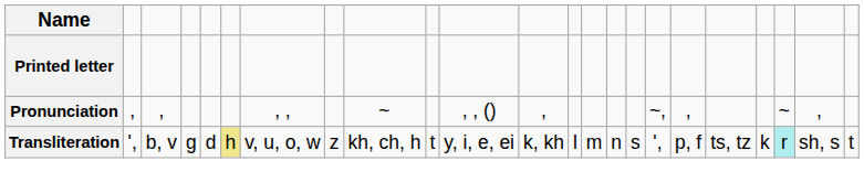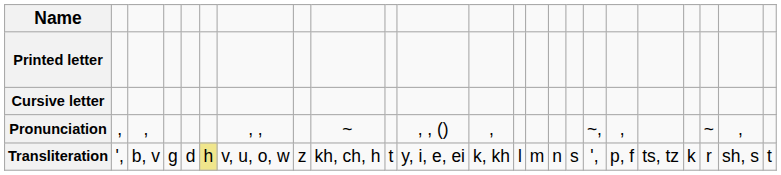 <table class="wikitable"  style="text-align:center;" class="wikitable">
 <tr>
 <th>Name</th>
 <td></td>
 <td></td>
 <td></td>
 <td></td>
 <td></td>
 <td></td>
 <td></td>
 <td></td>
 <td></td>
 <td></td>
 <td></td>
 <td></td>
 <td></td>
 <td></td>
 <td></td>
 <td></td>
 <td></td>
 <td></td>
 <td></td>
 <td></td>
 <td></td>
 <td></td>
 </tr>
 <tr>
 <th style="font-size:smaller">Printed letter</th>
 <td style="height:40px; font-size:150%; vertical-align:top;"></td>
 <td style="height:40px; font-size:150%; vertical-align:top;"></td>
 <td style="height:40px; font-size:150%; vertical-align:top;"></td>
 <td style="height:40px; font-size:150%; vertical-align:top;"></td>
 <td style="height:40px; font-size:150%; vertical-align:top;"></td>
 <td style="height:40px; font-size:150%; vertical-align:top;"></td>
 <td style="height:40px; font-size:150%; vertical-align:top;"></td>
 <td style="height:40px; font-size:150%; vertical-align:top;"></td>
 <td style="height:40px; font-size:150%; vertical-align:top;"></td>
 <td style="height:40px; font-size:150%; vertical-align:top;"></td>
 <td style="height:40px; font-size:150%; vertical-align:top;"><br></td>
 <td style="height:40px; font-size:150%; vertical-align:top;"></td>
 <td style="height:40px; font-size:150%; vertical-align:top;"><br></td>
 <td style="height:40px; font-size:150%; vertical-align:top;"><br></td>
 <td style="height:40px; font-size:150%; vertical-align:top;"></td>
 <td style="height:40px; font-size:150%; vertical-align:top;"></td>
 <td style="height:40px; font-size:150%; vertical-align:top;"><br></td>
 <td style="height:40px; font-size:150%; vertical-align:top;"><br></td>
 <td style="height:40px; font-size:150%; vertical-align:top;"></td>
 <td style="height:40px; font-size:150%; vertical-align:top;"></td>
 <td style="height:40px; font-size:150%; vertical-align:top;"></td>
 <td style="height:40px; font-size:150%; vertical-align:top;"></td>
 </tr>
 <tr>
+<th style="font-size:smaller">Cursive letter</th>
+<td></td>
+<td></td>
+<td></td>
+<td></td>
+<td></td>
+<td></td>
+<td></td>
+<td></td>
+<td></td>
+<td></td>
+<td><br></td>
+<td></td>
+<td><br></td>
+<td><br></td>
+<td></td>
+<td></td>
+<td><br></td>
+<td><br></td>
+<td></td>
+<td></td>
+<td></td>
+<td></td>
+</tr>
+<tr>
 <th style="font-size:smaller">Pronunciation</th>
 <td>, </td>
 <td>, </td>
 <td></td>
 <td></td>
 <td></td>
 <td> , , </td>
 <td></td>
 <td>~</td>
 <td></td>
 <td>, , ()</td>
 <td>, </td>
 <td></td>
 <td></td>
 <td></td>
 <td></td>
 <td>~, </td>
 <td>, </td>
 <td></td>
 <td></td>
 <td>~</td>
 <td>, </td>
 <td></td>
 </tr>
 <tr>
 <th style="font-size:smaller">Transliteration</th>
 <td>', </td>
 <td>b, v</td>
 <td>g</td>
 <td>d</td>
 <td style="background: khaki;">h</td>
 <td>v, u, o, w</td>
 <td>z</td>
 <td>kh, ch, h</td>
 <td>t</td>
 <td>y, i, e, ei</td>
 <td>k, kh</td>
 <td>l</td>
 <td>m</td>
 <td>n</td>
 <td>s</td>
 <td>', </td>
 <td>p, f</td>
 <td>ts, tz</td>
 <td>k</td>
-<td style="background: paleturquoise;">r</td>
+<td>r</td>
 <td>sh, s</td>
 <td>t</td>
 </tr>
 </table>
